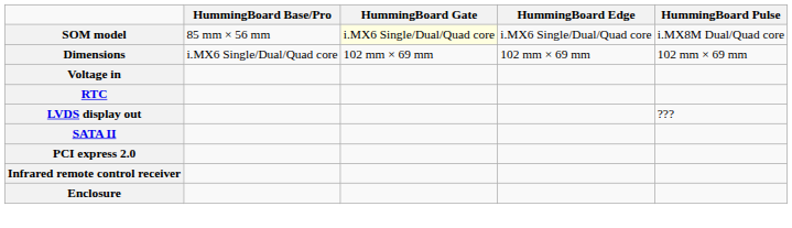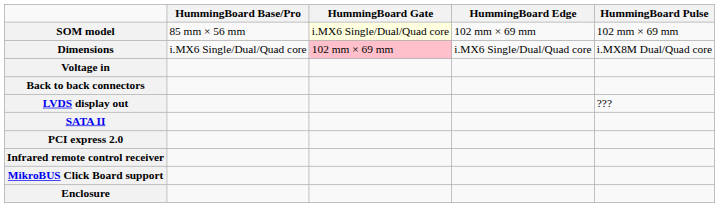 <table class="wikitable">
 <tr>
 <td></td>
 <th>HummingBoard Base/Pro </th>
 <th>HummingBoard Gate </th>
 <th>HummingBoard Edge </th>
 <th>HummingBoard Pulse </th>
 </tr>
 <tr>
 <th>SOM model</th>
 <td>85 mm × 56 mm</td>
 <td style="background: lightyellow;">i.MX6 Single/Dual/Quad core</td>
-<td>i.MX6 Single/Dual/Quad core</td>
-<td>i.MX8M Dual/Quad core</td>
+<td>102 mm × 69 mm</td>
+<td>102 mm × 69 mm</td>
 </tr>
 <tr>
 <th>Dimensions</th>
 <td>i.MX6 Single/Dual/Quad core</td>
-<td>102 mm × 69 mm</td>
-<td>102 mm × 69 mm</td>
-<td>102 mm × 69 mm</td>
+<td style="background: pink;">102 mm × 69 mm</td>
+<td>i.MX6 Single/Dual/Quad core</td>
+<td>i.MX8M Dual/Quad core</td>
 </tr>
 <tr>
 <th>Voltage in</th>
 <td></td>
 <td></td>
 <td></td>
 <td></td>
 </tr>
 <tr>
-<th><a href='#'>RTC</a></th>
+<th>Back to back connectors</th>
 <td></td>
 <td></td>
 <td></td>
 <td></td>
 </tr>
 <tr>
 <th><a href='#'>LVDS</a> display out</th>
 <td></td>
 <td></td>
 <td></td>
 <td>???</td>
 </tr>
 <tr>
 <th><a href='#'>SATA II</a></th>
 <td></td>
 <td></td>
 <td></td>
 <td></td>
 </tr>
 <tr>
 <th>PCI express 2.0</th>
 <td></td>
 <td></td>
 <td></td>
 <td></td>
 </tr>
 <tr>
 <th>Infrared remote control receiver</th>
 <td></td>
 <td></td>
 <td></td>
 <td></td>
 </tr>
 <tr>
+<th><a href='#'>MikroBUS</a> Click Board support</th>
+<td></td>
+<td></td>
+<td></td>
+<td></td>
+</tr>
+<tr>
 <th>Enclosure</th>
 <td></td>
 <td></td>
 <td></td>
 <td></td>
 </tr>
 </table>
